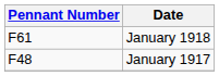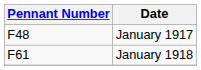 <table class="wikitable" style="text-align:left">
 <tr>
 <th><a href='#'>Pennant Number</a></th>
 <th>Date</th>
 </tr>
 <tr>
+<td>F48</td>
+<td>January 1917</td>
+</tr>
+<tr>
 <td>F61</td>
 <td>January 1918</td>
 </tr>
 <tr>
-<td>F48</td>
-<td>January 1917</td>
-</tr>
-<tr>
 </tr>
 </table>
